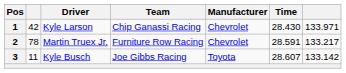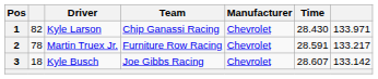 <table class="wikitable" style="font-size:95%">
 <tr>
 <th>Pos</th>
 <th></th>
 <th>Driver</th>
 <th>Team</th>
 <th>Manufacturer</th>
 <th>Time</th>
 <th></th>
 </tr>
 <tr>
 <th>1</th>
-<td>42</td>
+<td>82</td>
 <td><a href='#'>Kyle Larson</a></td>
 <td><a href='#'>Chip Ganassi Racing</a></td>
 <td><a href='#'>Chevrolet</a></td>
 <td>28.430</td>
 <td>133.971</td>
 </tr>
 <tr>
 <th>2</th>
 <td>78</td>
 <td><a href='#'>Martin Truex Jr.</a></td>
 <td><a href='#'>Furniture Row Racing</a></td>
 <td><a href='#'>Chevrolet</a></td>
 <td>28.591</td>
 <td>133.217</td>
 </tr>
 <tr>
 <th>3</th>
-<td>11</td>
+<td>18</td>
 <td><a href='#'>Kyle Busch</a></td>
 <td><a href='#'>Joe Gibbs Racing</a></td>
-<td><a href='#'>Toyota</a></td>
+<td><a href='#'>Chevrolet</a></td>
 <td>28.607</td>
 <td>133.142</td>
 </tr>
 <tr>
 <th colspan="7"></th>
 </tr>
 </table>
